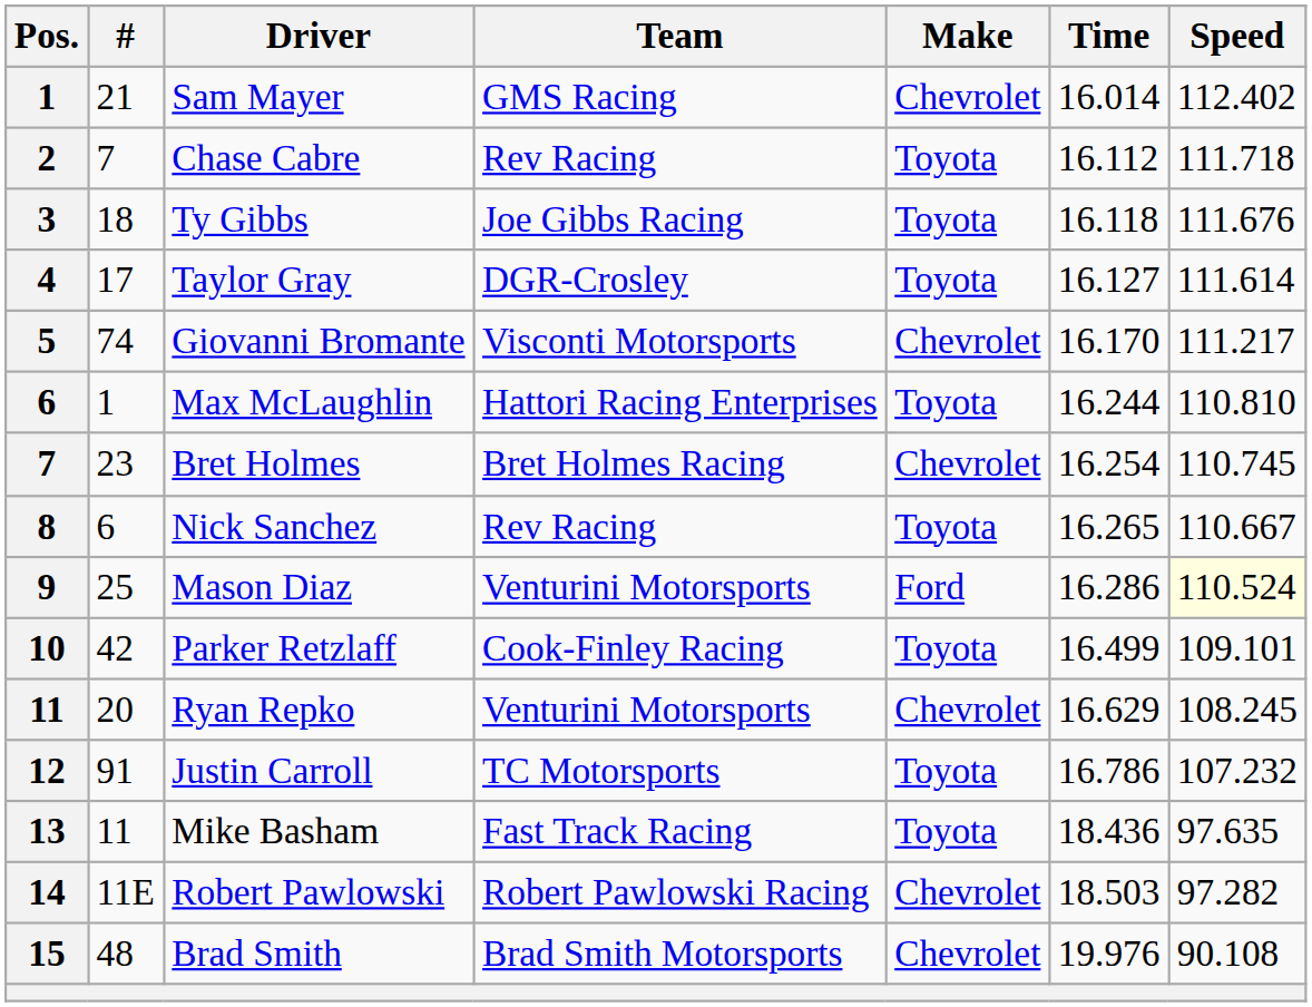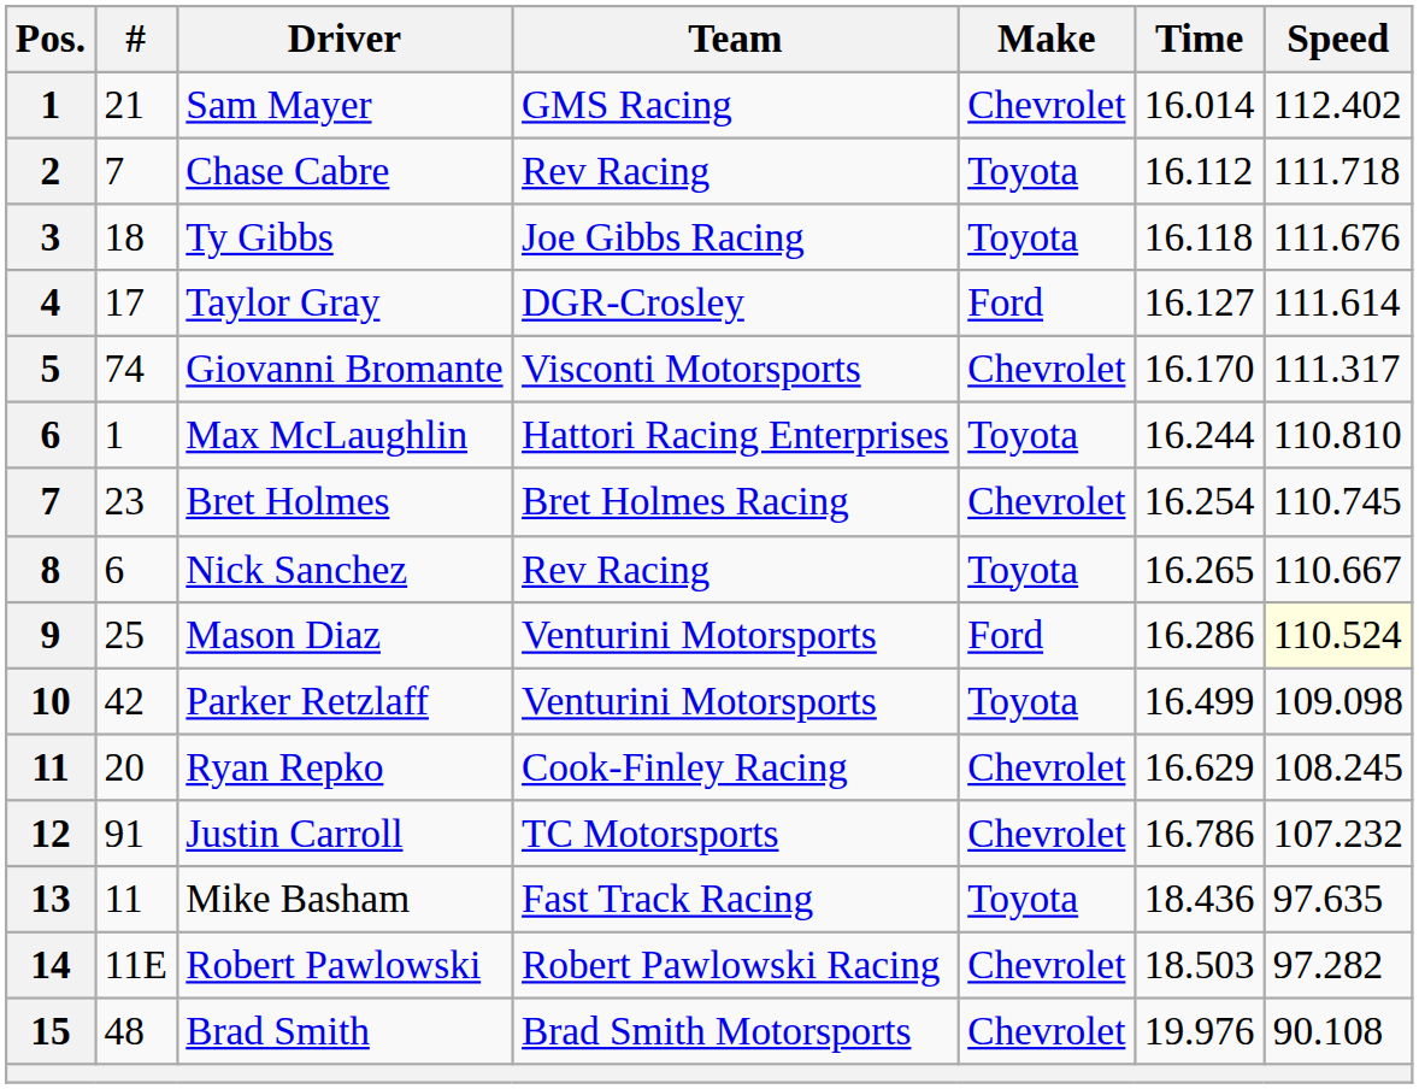 <table class="wikitable" style="font-size:95%">
 <tr>
 <th>Pos.</th>
 <th>#</th>
 <th>Driver</th>
 <th>Team</th>
 <th>Make</th>
 <th>Time</th>
 <th>Speed</th>
 </tr>
 <tr>
 <th>1</th>
 <td>21</td>
 <td><a href='#'>Sam Mayer</a></td>
 <td><a href='#'>GMS Racing</a></td>
 <td><a href='#'>Chevrolet</a></td>
 <td>16.014</td>
 <td>112.402</td>
 </tr>
 <tr>
 <th>2</th>
 <td>7</td>
 <td><a href='#'>Chase Cabre</a></td>
 <td><a href='#'>Rev Racing</a></td>
 <td><a href='#'>Toyota</a></td>
 <td>16.112</td>
 <td>111.718</td>
 </tr>
 <tr>
 <th>3</th>
 <td>18</td>
 <td><a href='#'>Ty Gibbs</a></td>
 <td><a href='#'>Joe Gibbs Racing</a></td>
 <td><a href='#'>Toyota</a></td>
 <td>16.118</td>
 <td>111.676</td>
 </tr>
 <tr>
 <th>4</th>
 <td>17</td>
 <td><a href='#'>Taylor Gray</a></td>
 <td><a href='#'>DGR-Crosley</a></td>
-<td><a href='#'>Toyota</a></td>
+<td><a href='#'>Ford</a></td>
 <td>16.127</td>
 <td>111.614</td>
 </tr>
 <tr>
 <th>5</th>
 <td>74</td>
 <td><a href='#'>Giovanni Bromante</a></td>
 <td><a href='#'>Visconti Motorsports</a></td>
 <td><a href='#'>Chevrolet</a></td>
 <td>16.170</td>
-<td>111.217</td>
+<td>111.317</td>
 </tr>
 <tr>
 <th>6</th>
 <td>1</td>
 <td><a href='#'>Max McLaughlin</a></td>
 <td><a href='#'>Hattori Racing Enterprises</a></td>
 <td><a href='#'>Toyota</a></td>
 <td>16.244</td>
 <td>110.810</td>
 </tr>
 <tr>
 <th>7</th>
 <td>23</td>
 <td><a href='#'>Bret Holmes</a></td>
 <td><a href='#'>Bret Holmes Racing</a></td>
 <td><a href='#'>Chevrolet</a></td>
 <td>16.254</td>
 <td>110.745</td>
 </tr>
 <tr>
 <th>8</th>
 <td>6</td>
 <td><a href='#'>Nick Sanchez</a></td>
 <td><a href='#'>Rev Racing</a></td>
 <td><a href='#'>Toyota</a></td>
 <td>16.265</td>
 <td>110.667</td>
 </tr>
 <tr>
 <th>9</th>
 <td>25</td>
 <td><a href='#'>Mason Diaz</a></td>
 <td><a href='#'>Venturini Motorsports</a></td>
 <td><a href='#'>Ford</a></td>
 <td>16.286</td>
 <td style="background: lightyellow;">110.524</td>
 </tr>
 <tr>
 <th>10</th>
 <td>42</td>
 <td><a href='#'>Parker Retzlaff</a></td>
-<td><a href='#'>Cook-Finley Racing</a></td>
+<td><a href='#'>Venturini Motorsports</a></td>
 <td><a href='#'>Toyota</a></td>
 <td>16.499</td>
-<td>109.101</td>
+<td>109.098</td>
 </tr>
 <tr>
 <th>11</th>
 <td>20</td>
 <td><a href='#'>Ryan Repko</a></td>
-<td><a href='#'>Venturini Motorsports</a></td>
+<td><a href='#'>Cook-Finley Racing</a></td>
 <td><a href='#'>Chevrolet</a></td>
 <td>16.629</td>
 <td>108.245</td>
 </tr>
 <tr>
 <th>12</th>
 <td>91</td>
 <td><a href='#'>Justin Carroll</a></td>
 <td><a href='#'>TC Motorsports</a></td>
-<td><a href='#'>Toyota</a></td>
+<td><a href='#'>Chevrolet</a></td>
 <td>16.786</td>
 <td>107.232</td>
 </tr>
 <tr>
 <th>13</th>
 <td>11</td>
 <td>Mike Basham</td>
 <td><a href='#'>Fast Track Racing</a></td>
 <td><a href='#'>Toyota</a></td>
 <td>18.436</td>
 <td>97.635</td>
 </tr>
 <tr>
 <th>14</th>
 <td>11E</td>
 <td><a href='#'>Robert Pawlowski</a></td>
 <td><a href='#'>Robert Pawlowski Racing</a></td>
 <td><a href='#'>Chevrolet</a></td>
 <td>18.503</td>
 <td>97.282</td>
 </tr>
 <tr>
 <th>15</th>
 <td>48</td>
 <td><a href='#'>Brad Smith</a></td>
 <td><a href='#'>Brad Smith Motorsports</a></td>
 <td><a href='#'>Chevrolet</a></td>
 <td>19.976</td>
 <td>90.108</td>
 </tr>
 <tr>
 <th colspan="7"></th>
 </tr>
 </table>
